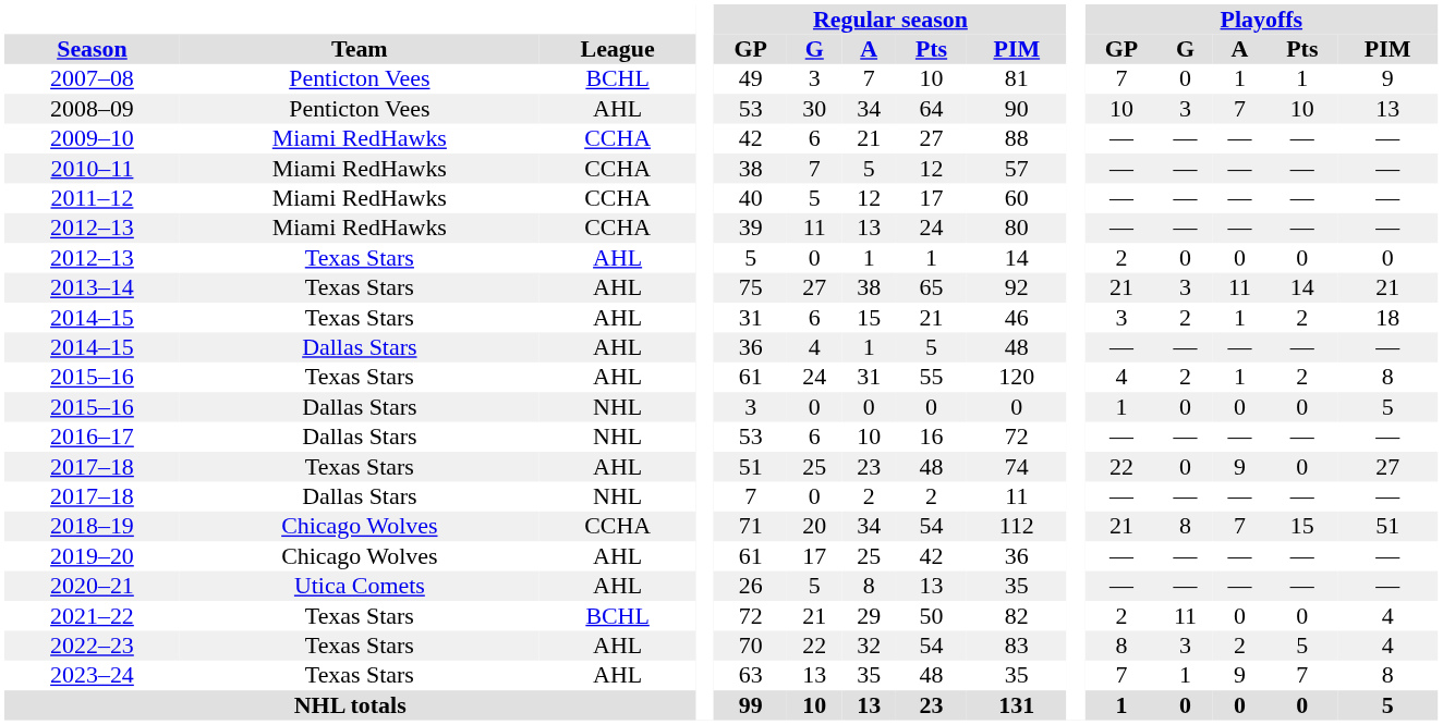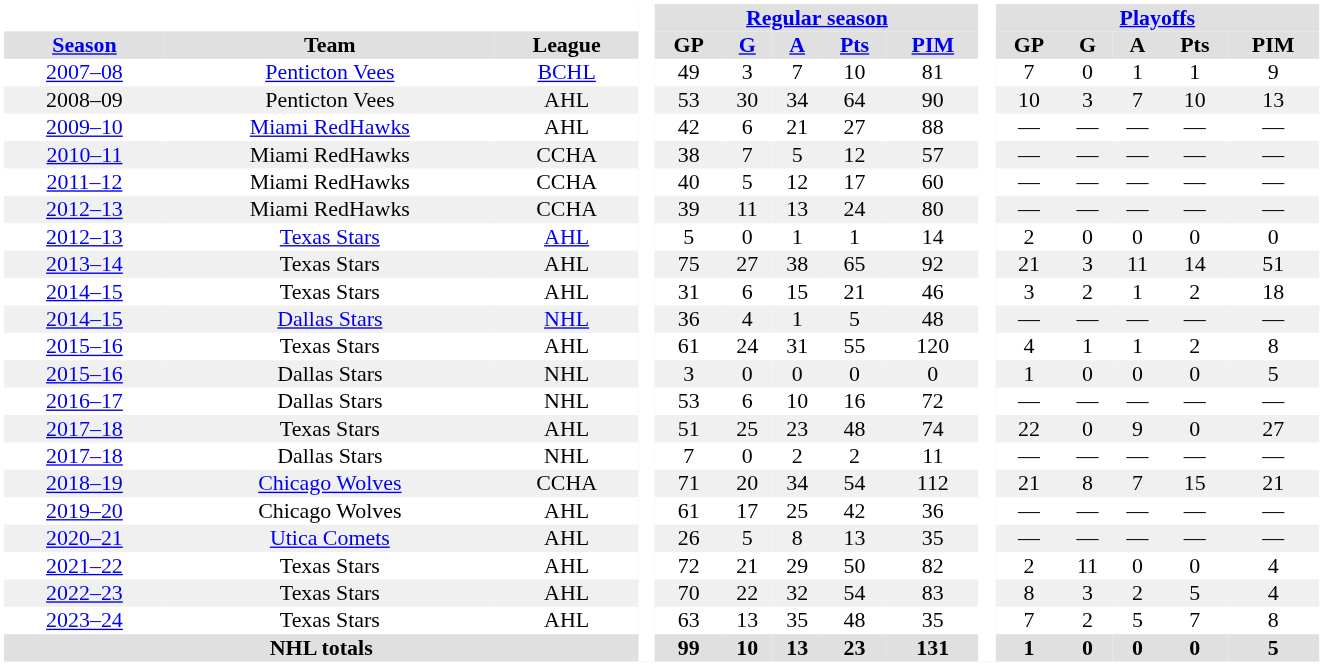 <table border="0" cellpadding="1" cellspacing="0" style="text-align:center; width:60em;">
 <tr style="background:#e0e0e0;">
 <th colspan="3"  bgcolor="#ffffff"> </th>
 <th rowspan="99" bgcolor="#ffffff"> </th>
 <th colspan="5"><a href='#'>Regular season</a></th>
 <th rowspan="99" bgcolor="#ffffff"> </th>
 <th colspan="5"><a href='#'>Playoffs</a></th>
 </tr>
 <tr style="background:#e0e0e0;">
 <th><a href='#'>Season</a></th>
 <th>Team</th>
 <th>League</th>
 <th>GP</th>
 <th><a href='#'>G</a></th>
 <th><a href='#'>A</a></th>
 <th><a href='#'>Pts</a></th>
 <th><a href='#'>PIM</a></th>
 <th>GP</th>
 <th>G</th>
 <th>A</th>
 <th>Pts</th>
 <th>PIM</th>
 </tr>
 <tr>
 <td><a href='#'>2007–08</a></td>
 <td><a href='#'>Penticton Vees</a></td>
 <td><a href='#'>BCHL</a></td>
 <td>49</td>
 <td>3</td>
 <td>7</td>
 <td>10</td>
 <td>81</td>
 <td>7</td>
 <td>0</td>
 <td>1</td>
 <td>1</td>
 <td>9</td>
 </tr>
 <tr bgcolor="#f0f0f0">
 <td>2008–09</td>
 <td>Penticton Vees</td>
 <td>AHL</td>
 <td>53</td>
 <td>30</td>
 <td>34</td>
 <td>64</td>
 <td>90</td>
 <td>10</td>
 <td>3</td>
 <td>7</td>
 <td>10</td>
 <td>13</td>
 </tr>
 <tr>
 <td><a href='#'>2009–10</a></td>
 <td><a href='#'>Miami RedHawks</a></td>
-<td><a href='#'>CCHA</a></td>
+<td>AHL</td>
 <td>42</td>
 <td>6</td>
 <td>21</td>
 <td>27</td>
 <td>88</td>
 <td>—</td>
 <td>—</td>
 <td>—</td>
 <td>—</td>
 <td>—</td>
 </tr>
 <tr bgcolor="#f0f0f0">
 <td><a href='#'>2010–11</a></td>
 <td>Miami RedHawks</td>
 <td>CCHA</td>
 <td>38</td>
 <td>7</td>
 <td>5</td>
 <td>12</td>
 <td>57</td>
 <td>—</td>
 <td>—</td>
 <td>—</td>
 <td>—</td>
 <td>—</td>
 </tr>
 <tr>
 <td><a href='#'>2011–12</a></td>
 <td>Miami RedHawks</td>
 <td>CCHA</td>
 <td>40</td>
 <td>5</td>
 <td>12</td>
 <td>17</td>
 <td>60</td>
 <td>—</td>
 <td>—</td>
 <td>—</td>
 <td>—</td>
 <td>—</td>
 </tr>
 <tr bgcolor="#f0f0f0">
 <td><a href='#'>2012–13</a></td>
 <td>Miami RedHawks</td>
 <td>CCHA</td>
 <td>39</td>
 <td>11</td>
 <td>13</td>
 <td>24</td>
 <td>80</td>
 <td>—</td>
 <td>—</td>
 <td>—</td>
 <td>—</td>
 <td>—</td>
 </tr>
 <tr>
 <td><a href='#'>2012–13</a></td>
 <td><a href='#'>Texas Stars</a></td>
 <td><a href='#'>AHL</a></td>
 <td>5</td>
 <td>0</td>
 <td>1</td>
 <td>1</td>
 <td>14</td>
 <td>2</td>
 <td>0</td>
 <td>0</td>
 <td>0</td>
 <td>0</td>
 </tr>
 <tr bgcolor="#f0f0f0">
 <td><a href='#'>2013–14</a></td>
 <td>Texas Stars</td>
 <td>AHL</td>
 <td>75</td>
 <td>27</td>
 <td>38</td>
 <td>65</td>
 <td>92</td>
 <td>21</td>
 <td>3</td>
 <td>11</td>
 <td>14</td>
-<td>21</td>
+<td>51</td>
 </tr>
 <tr>
 <td><a href='#'>2014–15</a></td>
 <td>Texas Stars</td>
 <td>AHL</td>
 <td>31</td>
 <td>6</td>
 <td>15</td>
 <td>21</td>
 <td>46</td>
 <td>3</td>
 <td>2</td>
 <td>1</td>
 <td>2</td>
 <td>18</td>
 </tr>
 <tr bgcolor="#f0f0f0">
 <td><a href='#'>2014–15</a></td>
 <td><a href='#'>Dallas Stars</a></td>
-<td>AHL</td>
+<td><a href='#'>NHL</a></td>
 <td>36</td>
 <td>4</td>
 <td>1</td>
 <td>5</td>
 <td>48</td>
 <td>—</td>
 <td>—</td>
 <td>—</td>
 <td>—</td>
 <td>—</td>
 </tr>
 <tr>
 <td><a href='#'>2015–16</a></td>
 <td>Texas Stars</td>
 <td>AHL</td>
 <td>61</td>
 <td>24</td>
 <td>31</td>
 <td>55</td>
 <td>120</td>
 <td>4</td>
-<td>2</td>
+<td>1</td>
 <td>1</td>
 <td>2</td>
 <td>8</td>
 </tr>
 <tr bgcolor="#f0f0f0">
 <td><a href='#'>2015–16</a></td>
 <td>Dallas Stars</td>
 <td>NHL</td>
 <td>3</td>
 <td>0</td>
 <td>0</td>
 <td>0</td>
 <td>0</td>
 <td>1</td>
 <td>0</td>
 <td>0</td>
 <td>0</td>
 <td>5</td>
 </tr>
 <tr>
 <td><a href='#'>2016–17</a></td>
 <td>Dallas Stars</td>
 <td>NHL</td>
 <td>53</td>
 <td>6</td>
 <td>10</td>
 <td>16</td>
 <td>72</td>
 <td>—</td>
 <td>—</td>
 <td>—</td>
 <td>—</td>
 <td>—</td>
 </tr>
 <tr bgcolor="#f0f0f0">
 <td><a href='#'>2017–18</a></td>
 <td>Texas Stars</td>
 <td>AHL</td>
 <td>51</td>
 <td>25</td>
 <td>23</td>
 <td>48</td>
 <td>74</td>
 <td>22</td>
 <td>0</td>
 <td>9</td>
 <td>0</td>
 <td>27</td>
 </tr>
 <tr>
 <td><a href='#'>2017–18</a></td>
 <td>Dallas Stars</td>
 <td>NHL</td>
 <td>7</td>
 <td>0</td>
 <td>2</td>
 <td>2</td>
 <td>11</td>
 <td>—</td>
 <td>—</td>
 <td>—</td>
 <td>—</td>
 <td>—</td>
 </tr>
 <tr bgcolor="#f0f0f0">
 <td><a href='#'>2018–19</a></td>
 <td><a href='#'>Chicago Wolves</a></td>
 <td>CCHA</td>
 <td>71</td>
 <td>20</td>
 <td>34</td>
 <td>54</td>
 <td>112</td>
 <td>21</td>
 <td>8</td>
 <td>7</td>
 <td>15</td>
-<td>51</td>
+<td>21</td>
 </tr>
 <tr>
 <td><a href='#'>2019–20</a></td>
 <td>Chicago Wolves</td>
 <td>AHL</td>
 <td>61</td>
 <td>17</td>
 <td>25</td>
 <td>42</td>
 <td>36</td>
 <td>—</td>
 <td>—</td>
 <td>—</td>
 <td>—</td>
 <td>—</td>
 </tr>
 <tr bgcolor="#f0f0f0">
 <td><a href='#'>2020–21</a></td>
 <td><a href='#'>Utica Comets</a></td>
 <td>AHL</td>
 <td>26</td>
 <td>5</td>
 <td>8</td>
 <td>13</td>
 <td>35</td>
 <td>—</td>
 <td>—</td>
 <td>—</td>
 <td>—</td>
 <td>—</td>
 </tr>
 <tr>
 <td><a href='#'>2021–22</a></td>
 <td>Texas Stars</td>
-<td><a href='#'>BCHL</a></td>
+<td>AHL</td>
 <td>72</td>
 <td>21</td>
 <td>29</td>
 <td>50</td>
 <td>82</td>
 <td>2</td>
 <td>11</td>
 <td>0</td>
 <td>0</td>
 <td>4</td>
 </tr>
 <tr bgcolor="#f0f0f0">
 <td><a href='#'>2022–23</a></td>
 <td>Texas Stars</td>
 <td>AHL</td>
 <td>70</td>
 <td>22</td>
 <td>32</td>
 <td>54</td>
 <td>83</td>
 <td>8</td>
 <td>3</td>
 <td>2</td>
 <td>5</td>
 <td>4</td>
 </tr>
 <tr>
 <td><a href='#'>2023–24</a></td>
 <td>Texas Stars</td>
 <td>AHL</td>
 <td>63</td>
 <td>13</td>
 <td>35</td>
 <td>48</td>
 <td>35</td>
 <td>7</td>
-<td>1</td>
-<td>9</td>
+<td>2</td>
+<td>5</td>
 <td>7</td>
 <td>8</td>
 </tr>
 <tr ALIGN="center" bgcolor="#e0e0e0">
 <th colspan="3">NHL totals</th>
 <th>99</th>
 <th>10</th>
 <th>13</th>
 <th>23</th>
 <th>131</th>
 <th>1</th>
 <th>0</th>
 <th>0</th>
 <th>0</th>
 <th>5</th>
 </tr>
 </table>
